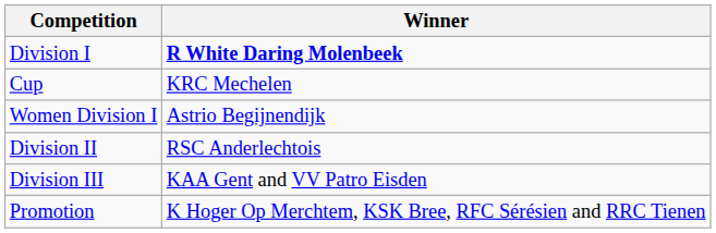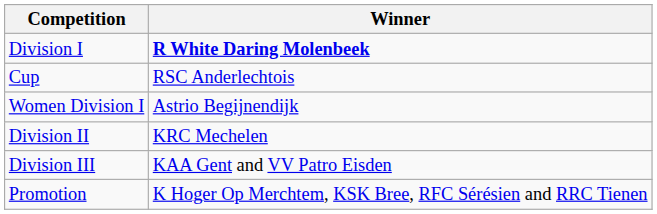 <table class="wikitable">
 <tr>
 <th>Competition</th>
 <th>Winner</th>
 </tr>
 <tr>
 <td><a href='#'>Division I</a></td>
 <td><strong><a href='#'>R White Daring Molenbeek</a></strong></td>
 </tr>
 <tr>
 <td><a href='#'>Cup</a></td>
-<td><a href='#'>KRC Mechelen</a></td>
+<td><a href='#'>RSC Anderlechtois</a></td>
 </tr>
 <tr>
 <td><a href='#'>Women Division I</a></td>
 <td><a href='#'>Astrio Begijnendijk</a></td>
 </tr>
 <tr>
 <td><a href='#'>Division II</a></td>
-<td><a href='#'>RSC Anderlechtois</a></td>
+<td><a href='#'>KRC Mechelen</a></td>
 </tr>
 <tr>
 <td><a href='#'>Division III</a></td>
 <td><a href='#'>KAA Gent</a> and <a href='#'>VV Patro Eisden</a></td>
 </tr>
 <tr>
 <td><a href='#'>Promotion</a></td>
 <td><a href='#'>K Hoger Op Merchtem</a>, <a href='#'>KSK Bree</a>, <a href='#'>RFC Sérésien</a> and <a href='#'>RRC Tienen</a></td>
 </tr>
 </table>
